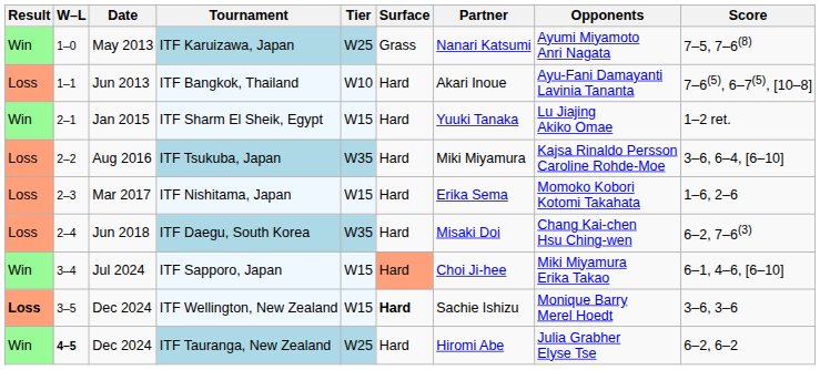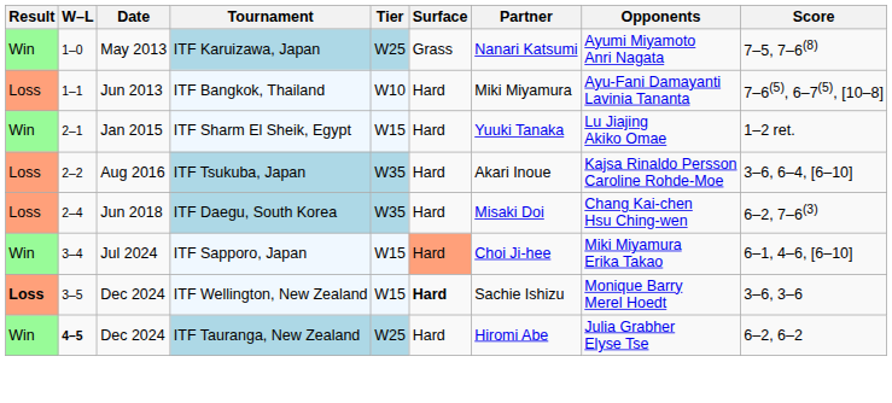 <table class="sortable wikitable">
 <tr>
 <th>Result</th>
 <th class="unsortable">W–L</th>
 <th>Date</th>
 <th>Tournament</th>
 <th>Tier</th>
 <th>Surface</th>
 <th>Partner</th>
 <th>Opponents</th>
 <th class="unsortable">Score</th>
 </tr>
 <tr>
 <td style="background:#98fb98;">Win</td>
 <td><small>1–0</small></td>
 <td>May 2013</td>
 <td style="background:lightblue;">ITF Karuizawa, Japan</td>
 <td style="background:lightblue;">W25</td>
 <td>Grass</td>
 <td> <a href='#'>Nanari Katsumi</a></td>
 <td> <a href='#'>Ayumi Miyamoto</a> <br>  <a href='#'>Anri Nagata</a></td>
 <td>7–5, 7–6<sup>(8)</sup></td>
 </tr>
 <tr>
 <td style="background:#ffa07a;">Loss</td>
 <td><small>1–1</small></td>
 <td>Jun 2013</td>
 <td style="background:#f0f8ff;">ITF Bangkok, Thailand</td>
 <td style="background:#f0f8ff;">W10</td>
 <td>Hard</td>
-<td> Akari Inoue</td>
+<td> Miki Miyamura</td>
 <td> <a href='#'>Ayu-Fani Damayanti</a> <br>  <a href='#'>Lavinia Tananta</a></td>
 <td>7–6<sup>(5)</sup>, 6–7<sup>(5)</sup>, [10–8]</td>
 </tr>
 <tr>
 <td style="background:#98fb98;">Win</td>
 <td><small>2–1</small></td>
 <td>Jan 2015</td>
 <td style="background:#f0f8ff;">ITF Sharm El Sheik, Egypt</td>
 <td style="background:#f0f8ff;">W15</td>
 <td>Hard</td>
 <td> <a href='#'>Yuuki Tanaka</a></td>
 <td> <a href='#'>Lu Jiajing</a> <br>  <a href='#'>Akiko Omae</a></td>
 <td>1–2 ret.</td>
 </tr>
 <tr>
 <td style="background:#ffa07a;">Loss</td>
 <td><small>2–2</small></td>
 <td>Aug 2016</td>
 <td style="background:lightblue;">ITF Tsukuba, Japan</td>
 <td style="background:lightblue;">W35</td>
 <td>Hard</td>
-<td> Miki Miyamura</td>
+<td> Akari Inoue</td>
 <td> <a href='#'>Kajsa Rinaldo Persson</a> <br>  <a href='#'>Caroline Rohde-Moe</a></td>
 <td>3–6, 6–4, [6–10]</td>
-</tr>
-<tr>
-<td style="background:#ffa07a;">Loss</td>
-<td><small>2–3</small></td>
-<td>Mar 2017</td>
-<td style="background:#f0f8ff;">ITF Nishitama, Japan</td>
-<td style="background:#f0f8ff;">W15</td>
-<td>Hard</td>
-<td> <a href='#'>Erika Sema</a></td>
-<td> <a href='#'>Momoko Kobori</a> <br>  <a href='#'>Kotomi Takahata</a></td>
-<td>1–6, 2–6</td>
 </tr>
 <tr>
 <td style="background:#ffa07a;">Loss</td>
 <td><small>2–4</small></td>
 <td>Jun 2018</td>
 <td style="background:lightblue;">ITF Daegu, South Korea</td>
 <td style="background:lightblue;">W35</td>
 <td>Hard</td>
 <td> <a href='#'>Misaki Doi</a></td>
 <td> <a href='#'>Chang Kai-chen</a> <br>  <a href='#'>Hsu Ching-wen</a></td>
 <td>6–2, 7–6<sup>(3)</sup></td>
 </tr>
 <tr>
 <td style="background:#98fb98;">Win</td>
 <td><small>3–4</small></td>
 <td>Jul 2024</td>
 <td style="background:#f0f8ff;">ITF Sapporo, Japan</td>
 <td style="background:#f0f8ff;">W15</td>
 <td style="background: lightsalmon;">Hard</td>
 <td> <a href='#'>Choi Ji-hee</a></td>
 <td> <a href='#'>Miki Miyamura</a> <br>  <a href='#'>Erika Takao</a></td>
 <td>6–1, 4–6, [6–10]</td>
 </tr>
 <tr>
 <td style="background:#ffa07a;"><strong>Loss</strong></td>
 <td><small>3–5</small></td>
 <td>Dec 2024</td>
 <td style="background:#f0f8ff;">ITF Wellington, New Zealand</td>
 <td style="background:#f0f8ff;">W15</td>
 <td><strong>Hard</strong></td>
 <td> Sachie Ishizu</td>
 <td> <a href='#'>Monique Barry</a> <br>  <a href='#'>Merel Hoedt</a></td>
 <td>3–6, 3–6</td>
 </tr>
 <tr>
 <td style="background:#98fb98;">Win</td>
 <td><strong><small>4–5</small></strong></td>
 <td>Dec 2024</td>
 <td style="background:lightblue;">ITF Tauranga, New Zealand</td>
 <td style="background:lightblue;">W25</td>
 <td>Hard</td>
 <td> <a href='#'>Hiromi Abe</a></td>
 <td> <a href='#'>Julia Grabher</a> <br>  <a href='#'>Elyse Tse</a></td>
 <td>6–2, 6–2</td>
 </tr>
 </table>
